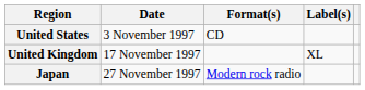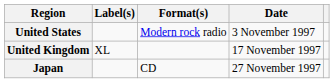 <table class="wikitable plainrowheaders">
 <tr>
 <th scope="col">Region</th>
+<th scope="col">Label(s)</th>
+<th scope="col">Format(s)</th>
 <th scope="col">Date</th>
-<th scope="col">Format(s)</th>
-<th scope="col">Label(s)</th>
 <th scope="col"></th>
 </tr>
 <tr>
 <th scope="row">United States</th>
+<td></td>
+<td><a href='#'>Modern rock</a> radio</td>
 <td>3 November 1997</td>
-<td>CD</td>
-<td></td>
 <td align="center"></td>
 </tr>
 <tr>
 <th scope="row">United Kingdom</th>
+<td>XL</td>
+<td></td>
 <td>17 November 1997</td>
-<td></td>
-<td>XL</td>
 <td align="center"></td>
 </tr>
 <tr>
 <th scope="row">Japan</th>
+<td></td>
+<td>CD</td>
 <td>27 November 1997</td>
-<td><a href='#'>Modern rock</a> radio</td>
-<td></td>
 <td align="center"></td>
 </tr>
 </table>
